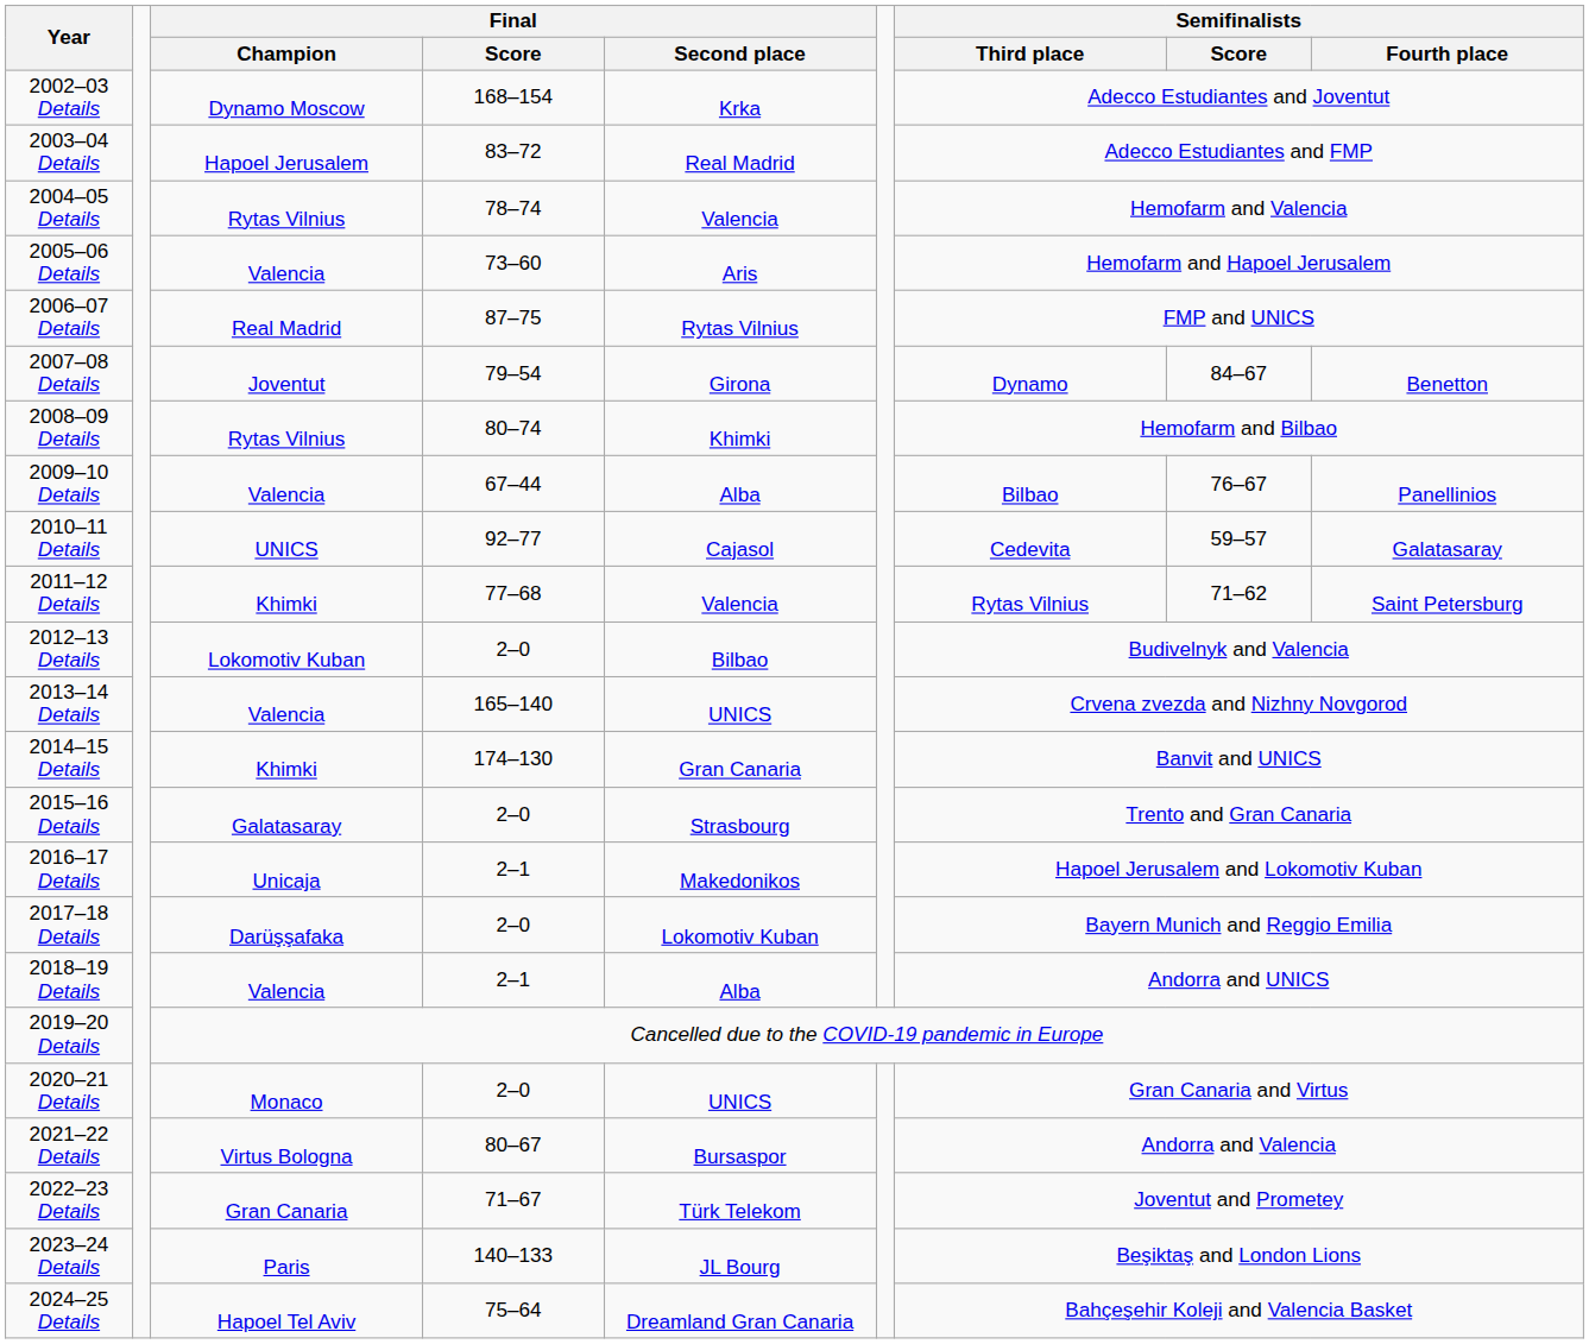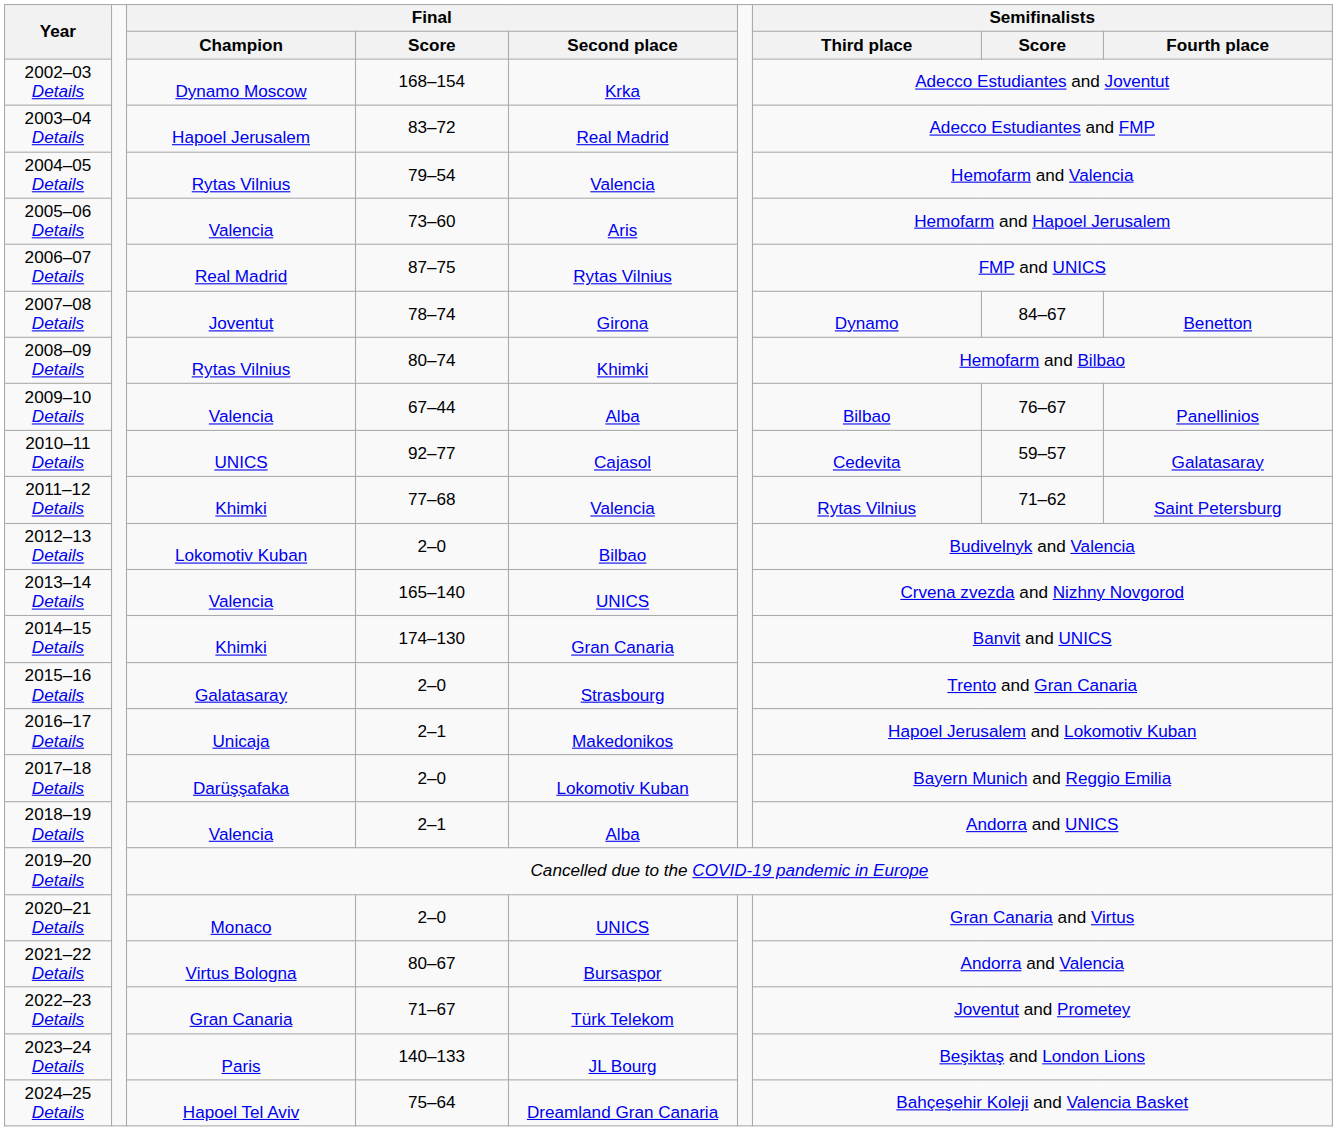 <table class="wikitable" style="text-align: center;">
 <tr>
 <th rowspan="2" style="width:7%;">Year</th>
 <td style="width:1%;" rowspan="25"></td>
 <th colspan=3>Final</th>
 <td style="width:1%;" rowspan="19"></td>
 <th colspan=3>Semifinalists</th>
 </tr>
 <tr>
 <th width=15%>Champion</th>
 <th width=10%>Score</th>
 <th width=15%>Second place</th>
 <th width=15%>Third place</th>
 <th width=8%>Score</th>
 <th width=15%>Fourth place</th>
 </tr>
 <tr>
 <td>2002–03<br><em><a href='#'>Details</a></em></td>
 <td><br> <a href='#'>Dynamo Moscow</a></td>
 <td>168–154<br></td>
 <td><br> <a href='#'>Krka</a></td>
 <td colspan=3> <a href='#'>Adecco Estudiantes</a> and  <a href='#'>Joventut</a></td>
 </tr>
 <tr>
 <td>2003–04<br><em><a href='#'>Details</a></em></td>
 <td><br> <a href='#'>Hapoel Jerusalem</a></td>
 <td>83–72</td>
 <td><br> <a href='#'>Real Madrid</a></td>
 <td colspan=3> <a href='#'>Adecco Estudiantes</a> and  <a href='#'>FMP</a></td>
 </tr>
 <tr>
 <td>2004–05<br><em><a href='#'>Details</a></em></td>
 <td><br><a href='#'>Rytas Vilnius</a></td>
-<td>78–74</td>
+<td>79–54</td>
 <td><br> <a href='#'>Valencia</a></td>
 <td colspan=3> <a href='#'>Hemofarm</a> and  <a href='#'>Valencia</a></td>
 </tr>
 <tr>
 <td>2005–06<br><em><a href='#'>Details</a></em></td>
 <td><br> <a href='#'>Valencia</a></td>
 <td>73–60</td>
 <td><br><a href='#'>Aris</a></td>
 <td colspan=3> <a href='#'>Hemofarm</a> and  <a href='#'>Hapoel Jerusalem</a></td>
 </tr>
 <tr>
 <td>2006–07<br><em><a href='#'>Details</a></em></td>
 <td><br> <a href='#'>Real Madrid</a></td>
 <td>87–75</td>
 <td><br><a href='#'>Rytas Vilnius</a></td>
 <td colspan=3> <a href='#'>FMP</a> and  <a href='#'>UNICS</a></td>
 </tr>
 <tr>
 <td>2007–08<br><em><a href='#'>Details</a></em></td>
 <td><br><a href='#'>Joventut</a></td>
-<td>79–54</td>
+<td>78–74</td>
 <td><br><a href='#'>Girona</a></td>
 <td><br> <a href='#'>Dynamo</a></td>
 <td>84–67</td>
 <td><br> <a href='#'>Benetton</a></td>
 </tr>
 <tr>
 <td>2008–09<br><em><a href='#'>Details</a></em></td>
 <td><br><a href='#'>Rytas Vilnius</a></td>
 <td>80–74</td>
 <td><br> <a href='#'>Khimki</a></td>
 <td colspan=3> <a href='#'>Hemofarm</a> and  <a href='#'>Bilbao</a></td>
 </tr>
 <tr>
 <td>2009–10<br><em><a href='#'>Details</a></em></td>
 <td><br> <a href='#'>Valencia</a></td>
 <td>67–44</td>
 <td><br><a href='#'>Alba</a></td>
 <td><br><a href='#'>Bilbao</a></td>
 <td>76–67</td>
 <td><br> <a href='#'>Panellinios</a></td>
 </tr>
 <tr>
 <td>2010–11<br><em><a href='#'>Details</a></em></td>
 <td><br> <a href='#'>UNICS</a></td>
 <td>92–77</td>
 <td><br> <a href='#'>Cajasol</a></td>
 <td><br> <a href='#'>Cedevita</a></td>
 <td>59–57</td>
 <td><br> <a href='#'>Galatasaray</a></td>
 </tr>
 <tr>
 <td>2011–12<br><em><a href='#'>Details</a></em></td>
 <td><br> <a href='#'>Khimki</a></td>
 <td>77–68</td>
 <td><br> <a href='#'>Valencia</a></td>
 <td><br> <a href='#'>Rytas Vilnius</a></td>
 <td>71–62</td>
 <td><br> <a href='#'>Saint Petersburg</a></td>
 </tr>
 <tr>
 <td>2012–13<br><em><a href='#'>Details</a></em></td>
 <td><br> <a href='#'>Lokomotiv Kuban</a></td>
 <td>2–0<br></td>
 <td><br> <a href='#'>Bilbao</a></td>
 <td colspan=3> <a href='#'>Budivelnyk</a> and  <a href='#'>Valencia</a></td>
 </tr>
 <tr>
 <td>2013–14<br><em><a href='#'>Details</a></em></td>
 <td><br> <a href='#'>Valencia</a></td>
 <td>165–140<br></td>
 <td><br> <a href='#'>UNICS</a></td>
 <td colspan=3>  <a href='#'>Crvena zvezda</a> and  <a href='#'>Nizhny Novgorod</a></td>
 </tr>
 <tr>
 <td>2014–15<br><em><a href='#'>Details</a></em></td>
 <td><br> <a href='#'>Khimki</a></td>
 <td>174–130 <br></td>
 <td><br> <a href='#'>Gran Canaria</a></td>
 <td colspan=3> <a href='#'>Banvit</a> and  <a href='#'>UNICS</a></td>
 </tr>
 <tr>
 <td>2015–16<br><em><a href='#'>Details</a></em></td>
 <td><br> <a href='#'>Galatasaray</a></td>
 <td>2–0<br></td>
 <td><br> <a href='#'>Strasbourg</a></td>
 <td colspan=3> <a href='#'>Trento</a> and  <a href='#'>Gran Canaria</a></td>
 </tr>
 <tr>
 <td>2016–17<br><em><a href='#'>Details</a></em></td>
 <td><br> <a href='#'>Unicaja</a></td>
 <td>2–1 <br></td>
 <td><br> <a href='#'>Makedonikos</a></td>
 <td colspan=3> <a href='#'>Hapoel Jerusalem</a> and  <a href='#'>Lokomotiv Kuban</a></td>
 </tr>
 <tr>
 <td>2017–18<br><em><a href='#'>Details</a></em></td>
 <td><br><a href='#'>Darüşşafaka</a></td>
 <td>2–0 <br></td>
 <td><br><a href='#'>Lokomotiv Kuban</a></td>
 <td colspan=3> <a href='#'>Bayern Munich</a> and  <a href='#'>Reggio Emilia</a></td>
 </tr>
 <tr>
 <td>2018–19<br><em><a href='#'>Details</a></em></td>
 <td><br> <a href='#'>Valencia</a></td>
 <td>2–1<br></td>
 <td><br> <a href='#'>Alba</a></td>
 <td colspan=3> <a href='#'>Andorra</a> and  <a href='#'>UNICS</a></td>
 </tr>
 <tr>
 <td>2019–20<br><em><a href='#'>Details</a></em></td>
 <td colspan=7 style="text-align:center;"><em>Cancelled due to the <a href='#'>COVID-19 pandemic in Europe</a></em></td>
 </tr>
 <tr>
 <td>2020–21<br><em><a href='#'>Details</a></em></td>
 <td><br> <a href='#'>Monaco</a></td>
 <td>2–0<br></td>
 <td><br> <a href='#'>UNICS</a></td>
 <td style="width:1%;" rowspan="5"></td>
 <td colspan=3> <a href='#'>Gran Canaria</a> and  <a href='#'>Virtus</a></td>
 </tr>
 <tr>
 <td>2021–22<br><em><a href='#'>Details</a></em></td>
 <td><br><a href='#'>Virtus Bologna</a></td>
 <td>80–67</td>
 <td><br><a href='#'>Bursaspor</a></td>
 <td colspan=3> <a href='#'>Andorra</a> and  <a href='#'>Valencia</a></td>
 </tr>
 <tr>
 <td>2022–23<br><em><a href='#'>Details</a></em></td>
 <td><br><a href='#'>Gran Canaria</a></td>
 <td>71–67</td>
 <td><br><a href='#'>Türk Telekom</a></td>
 <td colspan=3> <a href='#'>Joventut</a> and  <a href='#'>Prometey</a></td>
 </tr>
 <tr>
 <td>2023–24<br><em><a href='#'>Details</a></em></td>
 <td><br> <a href='#'>Paris</a></td>
 <td>140–133 <br></td>
 <td><br> <a href='#'>JL Bourg</a></td>
 <td colspan=3> <a href='#'>Beşiktaş</a> and  <a href='#'>London Lions</a></td>
 </tr>
 <tr>
 <td>2024–25<br><em><a href='#'>Details</a></em></td>
 <td><br> <a href='#'>Hapoel Tel Aviv</a></td>
 <td>75–64</td>
 <td><br><a href='#'>Dreamland Gran Canaria</a></td>
 <td colspan=3> <a href='#'>Bahçeşehir Koleji</a> and  <a href='#'>Valencia Basket</a></td>
 </tr>
 </table>
